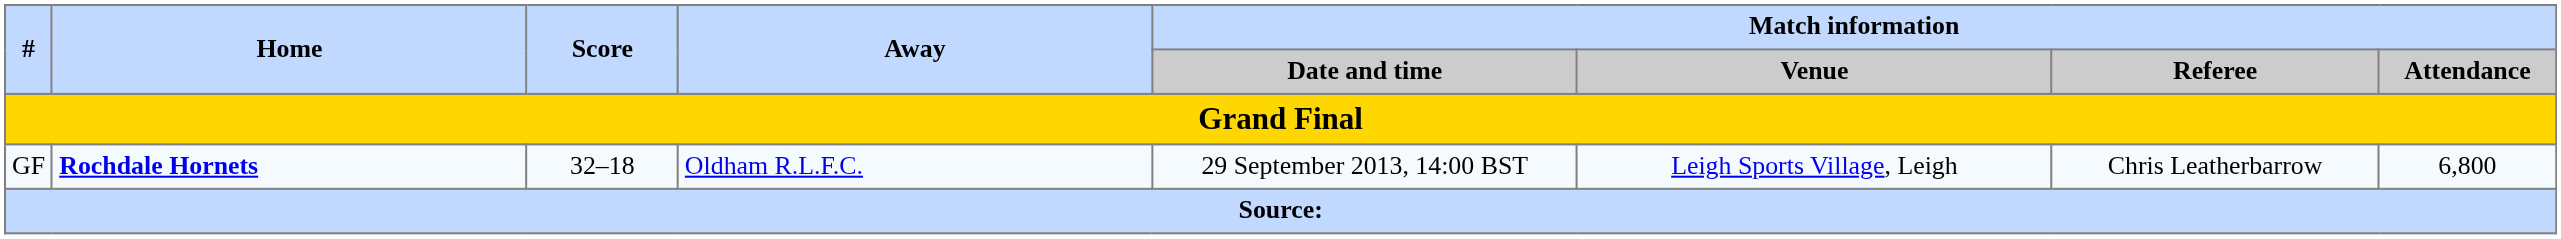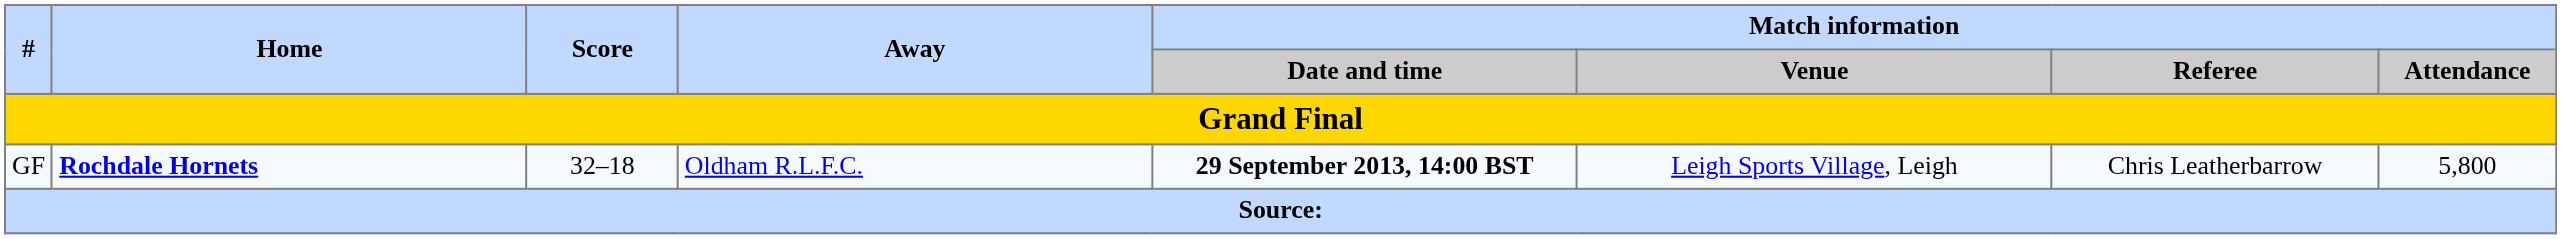 <table border=1 style="border-collapse:collapse; font-size:80%; text-align:center;" cellpadding=3 cellspacing=0 width=100%>
 <tr bgcolor=#C1D8FF>
 <th rowspan=2>#</th>
 <th rowspan=2 width=19%>Home</th>
 <th rowspan=2 width=6%>Score</th>
 <th rowspan=2 width=19%>Away</th>
 <th colspan=6>Match information</th>
 </tr>
 <tr bgcolor=#CCCCCC>
 <th width=17%>Date and time</th>
 <th width=19%>Venue</th>
 <th width=13%>Referee</th>
 <th width=7%>Attendance</th>
 </tr>
 <tr>
 <td style="background:gold;" align=center colspan=9><big><strong>Grand Final</strong></big></td>
 </tr>
 <tr bgcolor=#F5FAFF>
 <td>GF</td>
 <td align=left><strong> <a href='#'>Rochdale Hornets</a></strong></td>
 <td>32–18</td>
 <td align=left> <a href='#'>Oldham R.L.F.C.</a></td>
-<td>29 September 2013, 14:00 BST</td>
+<td><strong>29 September 2013, 14:00 BST</strong></td>
 <td><a href='#'>Leigh Sports Village</a>, Leigh</td>
 <td>Chris Leatherbarrow</td>
-<td>6,800</td>
+<td>5,800</td>
 </tr>
 <tr bgcolor=#C1D8FF>
 <th colspan=12>Source:</th>
 </tr>
 </table>
